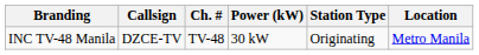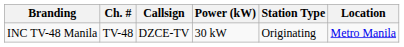 <table class="wikitable">
 <tr>
 <th>Branding</th>
+<th>Ch. #</th>
 <th>Callsign</th>
-<th>Ch. #</th>
 <th>Power (kW)</th>
 <th>Station Type</th>
 <th>Location</th>
 </tr>
 <tr>
 <td>INC TV-48 Manila</td>
+<td>TV-48</td>
 <td>DZCE-TV</td>
-<td>TV-48</td>
 <td>30 kW</td>
 <td>Originating</td>
 <td><a href='#'>Metro Manila</a></td>
 </tr>
 </table>
